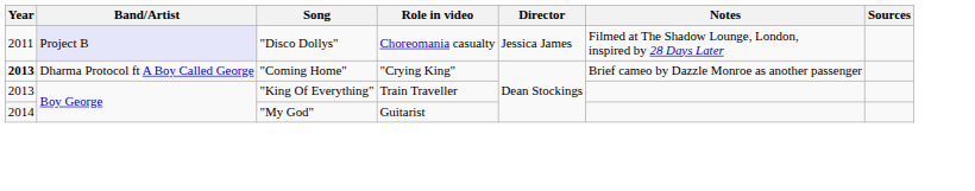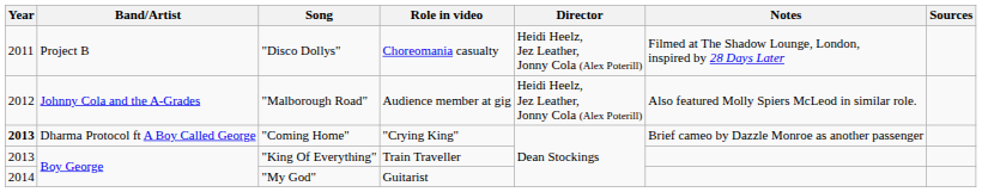 <table class="wikitable">
 <tr>
 <th>Year</th>
 <th>Band/Artist</th>
 <th>Song</th>
 <th>Role in video</th>
 <th>Director</th>
 <th>Notes</th>
 <th>Sources</th>
 </tr>
 <tr>
 <td>2011</td>
-<td style="background: lavender;">Project B</td>
+<td>Project B</td>
 <td>"Disco Dollys"</td>
 <td><a href='#'>Choreomania</a> casualty</td>
-<td>Jessica James</td>
+<td>Heidi Heelz, <br>Jez Leather,<br>Jonny Cola <small>(Alex Poterill)</small></td>
 <td>Filmed at The Shadow Lounge, London, <br>inspired by <em><a href='#'>28 Days Later</a></em></td>
+<td></td>
+</tr>
+<tr>
+<td>2012</td>
+<td><a href='#'>Johnny Cola and the A-Grades</a></td>
+<td>"Malborough Road"</td>
+<td>Audience member at gig</td>
+<td>Heidi Heelz, <br>Jez Leather,<br>Jonny Cola <small>(Alex Poterill)</small></td>
+<td>Also featured Molly Spiers McLeod in similar role.</td>
 <td></td>
 </tr>
 <tr>
 <td><strong>2013</strong></td>
 <td>Dharma Protocol ft <a href='#'>A Boy Called George</a></td>
 <td>"Coming Home"</td>
 <td>"Crying King"</td>
 <td rowspan="3">Dean Stockings</td>
 <td>Brief cameo by Dazzle Monroe as another passenger</td>
 <td></td>
 </tr>
 <tr>
 <td>2013</td>
 <td rowspan="2"><a href='#'>Boy George</a></td>
 <td>"King Of Everything"</td>
 <td>Train Traveller</td>
 <td></td>
 <td></td>
 </tr>
 <tr>
 <td>2014</td>
 <td>"My God"</td>
 <td>Guitarist</td>
 <td></td>
 <td></td>
 </tr>
 </table>
